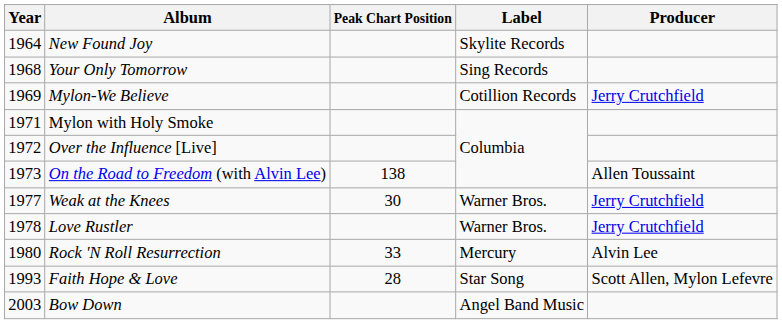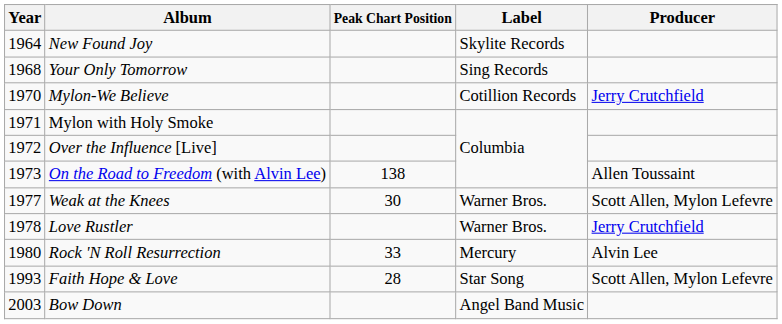 <table class="wikitable">
 <tr>
 <th>Year</th>
 <th>Album</th>
 <th><small>Peak Chart Position</small></th>
 <th>Label</th>
 <th>Producer</th>
 </tr>
 <tr>
 <td>1964</td>
 <td><em>New Found Joy</em></td>
 <td></td>
 <td>Skylite Records</td>
 <td></td>
 </tr>
 <tr>
 <td>1968</td>
 <td><em>Your Only Tomorrow</em></td>
 <td></td>
 <td>Sing Records</td>
 <td></td>
 </tr>
 <tr>
-<td>1969</td>
+<td>1970</td>
 <td><em>Mylon-We Believe</em></td>
 <td></td>
 <td>Cotillion Records</td>
 <td><a href='#'>Jerry Crutchfield</a></td>
 </tr>
 <tr>
 <td>1971</td>
 <td>Mylon with Holy Smoke</td>
 <td></td>
 <td rowspan="3">Columbia</td>
 <td></td>
 </tr>
 <tr>
 <td>1972</td>
 <td><em>Over the Influence</em> [Live]</td>
 <td></td>
 <td></td>
 </tr>
 <tr>
 <td>1973</td>
 <td><em><a href='#'>On the Road to Freedom</a></em> (with <a href='#'>Alvin Lee</a>)</td>
 <td align="center">138</td>
 <td>Allen Toussaint</td>
 </tr>
 <tr>
 <td>1977</td>
 <td><em>Weak at the Knees</em></td>
 <td align="center">30</td>
 <td>Warner Bros.</td>
-<td><a href='#'>Jerry Crutchfield</a></td>
+<td>Scott Allen, Mylon Lefevre</td>
 </tr>
 <tr>
 <td>1978</td>
 <td><em>Love Rustler</em></td>
 <td></td>
 <td>Warner Bros.</td>
 <td><a href='#'>Jerry Crutchfield</a></td>
 </tr>
 <tr>
 <td>1980</td>
 <td><em>Rock 'N Roll Resurrection</em></td>
 <td align="center">33</td>
 <td>Mercury</td>
 <td>Alvin Lee</td>
 </tr>
 <tr>
 <td>1993</td>
 <td><em>Faith Hope & Love</em></td>
 <td align="center">28</td>
 <td>Star Song</td>
 <td>Scott Allen, Mylon Lefevre</td>
 </tr>
 <tr>
 <td>2003</td>
 <td><em>Bow Down</em></td>
 <td></td>
 <td>Angel Band Music</td>
 <td></td>
 </tr>
 </table>
